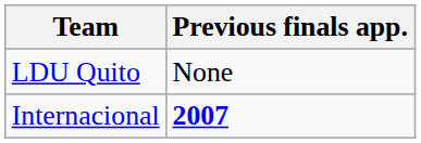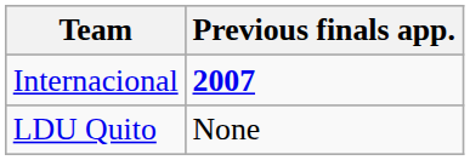 <table class="wikitable">
 <tr>
 <th>Team</th>
 <th>Previous finals app.</th>
 </tr>
 <tr>
+<td> <a href='#'>Internacional</a></td>
+<td><strong><a href='#'>2007</a></strong></td>
+</tr>
+<tr>
 <td> <a href='#'>LDU Quito</a></td>
 <td>None</td>
 </tr>
-<tr>
-<td> <a href='#'>Internacional</a></td>
-<td><strong><a href='#'>2007</a></strong></td>
-</tr>
 </table>
